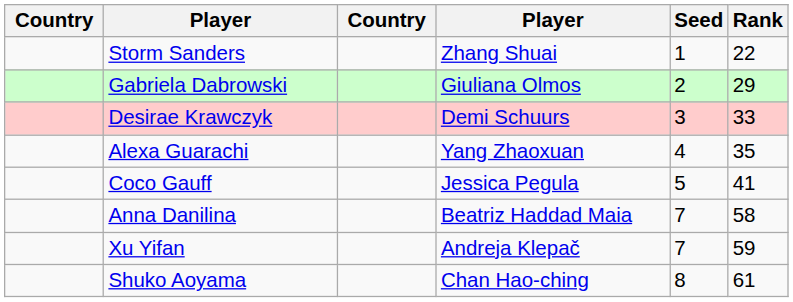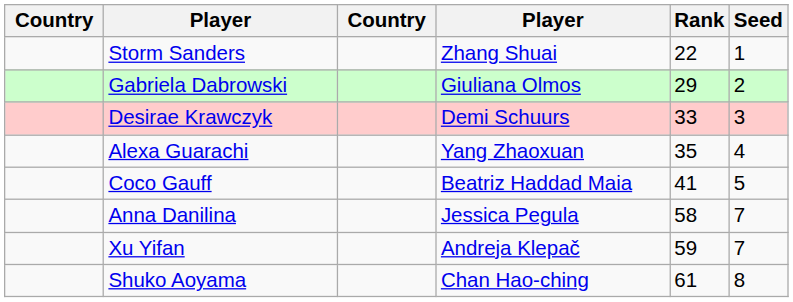 <table class="sortable wikitable">
 <tr>
 <th width="70">Country</th>
 <th width="175">Player</th>
 <th width="70">Country</th>
 <th width="175">Player</th>
+<th>Rank</th>
 <th>Seed</th>
-<th>Rank</th>
 </tr>
 <tr>
 <td></td>
 <td><a href='#'>Storm Sanders</a></td>
 <td></td>
 <td><a href='#'>Zhang Shuai</a></td>
+<td>22</td>
 <td>1</td>
-<td>22</td>
 </tr>
 <tr style="background:#cfc;">
 <td></td>
 <td><a href='#'>Gabriela Dabrowski</a></td>
 <td></td>
 <td><a href='#'>Giuliana Olmos</a></td>
+<td>29</td>
 <td>2</td>
-<td>29</td>
 </tr>
 <tr style="background:#fcc;">
 <td></td>
 <td><a href='#'>Desirae Krawczyk</a></td>
 <td></td>
 <td><a href='#'>Demi Schuurs</a></td>
+<td>33</td>
 <td>3</td>
-<td>33</td>
 </tr>
 <tr>
 <td></td>
 <td><a href='#'>Alexa Guarachi</a></td>
 <td></td>
 <td><a href='#'>Yang Zhaoxuan</a></td>
+<td>35</td>
 <td>4</td>
-<td>35</td>
 </tr>
 <tr>
 <td></td>
 <td><a href='#'>Coco Gauff</a></td>
 <td></td>
-<td><a href='#'>Jessica Pegula</a></td>
+<td><a href='#'>Beatriz Haddad Maia</a></td>
+<td>41</td>
 <td>5</td>
-<td>41</td>
 </tr>
 <tr>
 <td></td>
 <td><a href='#'>Anna Danilina</a></td>
 <td></td>
-<td><a href='#'>Beatriz Haddad Maia</a></td>
+<td><a href='#'>Jessica Pegula</a></td>
+<td>58</td>
 <td>7</td>
-<td>58</td>
 </tr>
 <tr>
 <td></td>
 <td><a href='#'>Xu Yifan</a></td>
 <td></td>
 <td><a href='#'>Andreja Klepač</a></td>
+<td>59</td>
 <td>7</td>
-<td>59</td>
 </tr>
 <tr>
 <td></td>
 <td><a href='#'>Shuko Aoyama</a></td>
 <td></td>
 <td><a href='#'>Chan Hao-ching</a></td>
+<td>61</td>
 <td>8</td>
-<td>61</td>
 </tr>
 </table>
